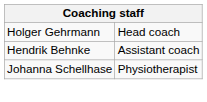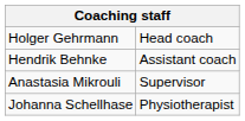 <table class="wikitable">
 <tr>
 <th colspan="2">Coaching staff</th>
 </tr>
 <tr>
 <td> Holger Gehrmann</td>
 <td>Head coach</td>
 </tr>
 <tr>
 <td> Hendrik Behnke</td>
 <td>Assistant coach</td>
 </tr>
 <tr>
+<td> Anastasia Mikrouli</td>
+<td>Supervisor</td>
+</tr>
+<tr>
 <td> Johanna Schellhase</td>
 <td>Physiotherapist</td>
 </tr>
 </table>
